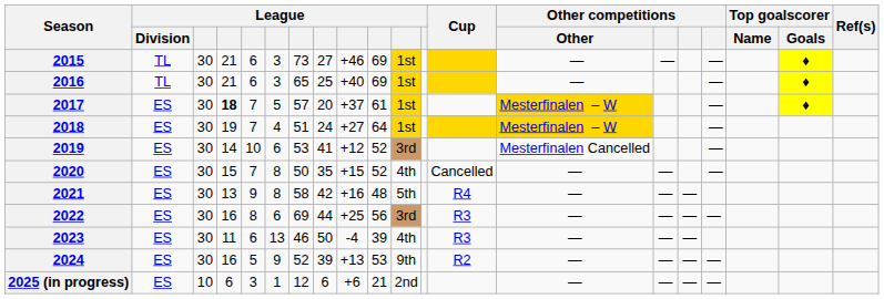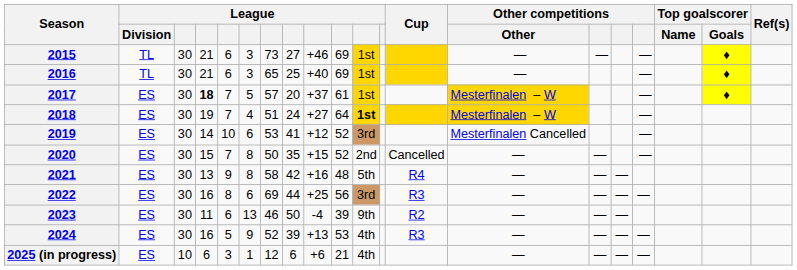 <table class="wikitable plainrowheaders sortable" style="text-align:center">
 <tr>
 <th scope=col rowspan="2">Season</th>
 <th scope=col colspan="11" class=unsortable>League</th>
 <th scope=col rowspan="2">Cup</th>
 <th scope=col colspan="4" class=unsortable>Other competitions</th>
 <th scope=col colspan="2" class=unsortable>Top goalscorer</th>
 <th scope=col rowspan="2" class=unsortable>Ref(s)</th>
 </tr>
 <tr>
 <th scope=col>Division</th>
 <th scope=col width="20"></th>
 <th scope=col width="20"></th>
 <th scope=col width="20"></th>
 <th scope=col width="20"></th>
 <th scope=col width="20"></th>
 <th scope=col width="20"></th>
 <th scope=col width="20"></th>
 <th scope=col width="20"></th>
 <th scope=col width="20"></th>
 <th scope=col></th>
 <th scope=col>Other</th>
 <th scope=col width="20"></th>
 <th scope=col width="20"></th>
 <th scope=col width="20"></th>
 <th scope=col>Name</th>
 <th scope=col>Goals</th>
 </tr>
 <tr>
 <th scope=row align=left><a href='#'>2015</a></th>
 <td><a href='#'>TL</a></td>
 <td>30</td>
 <td>21</td>
 <td>6</td>
 <td>3</td>
 <td>73</td>
 <td>27</td>
 <td>+46</td>
 <td>69</td>
 <td bgcolor=gold>1st</td>
 <td></td>
 <td bgcolor=gold></td>
 <td> —</td>
 <td> —</td>
 <td></td>
 <td> —</td>
 <td align=left></td>
 <td bgcolor=yellow> ♦</td>
 <td></td>
 </tr>
 <tr>
 <th scope=row align=left><a href='#'>2016</a></th>
 <td><a href='#'>TL</a></td>
 <td>30</td>
 <td>21</td>
 <td>6</td>
 <td>3</td>
 <td>65</td>
 <td>25</td>
 <td>+40</td>
 <td>69</td>
 <td bgcolor=gold>1st</td>
 <td></td>
 <td bgcolor=gold></td>
 <td> —</td>
 <td></td>
 <td></td>
 <td> —</td>
 <td align=left></td>
 <td bgcolor=yellow> ♦</td>
 <td></td>
 </tr>
 <tr>
 <th scope=row align=left><a href='#'>2017</a></th>
 <td><a href='#'>ES</a></td>
 <td>30</td>
 <td><strong>18</strong></td>
 <td>7</td>
 <td>5</td>
 <td>57</td>
 <td>20</td>
 <td>+37</td>
 <td>61</td>
 <td bgcolor=gold>1st</td>
 <td></td>
 <td></td>
 <td bgcolor=gold align=left><a href='#'>Mesterfinalen</a>  – <a href='#'>W</a></td>
 <td></td>
 <td></td>
 <td> —</td>
 <td align=left></td>
 <td bgcolor=yellow> ♦</td>
 <td></td>
 </tr>
 <tr>
 <th scope=row align=left><a href='#'>2018</a></th>
 <td><a href='#'>ES</a></td>
 <td>30</td>
 <td>19</td>
 <td>7</td>
 <td>4</td>
 <td>51</td>
 <td>24</td>
 <td>+27</td>
 <td>64</td>
-<td bgcolor=gold>1st</td>
+<td bgcolor=gold><strong>1st</strong></td>
 <td></td>
 <td bgcolor=gold></td>
 <td bgcolor=gold align=left><a href='#'>Mesterfinalen</a>  – <a href='#'>W</a></td>
 <td></td>
 <td></td>
 <td> —</td>
 <td align=left></td>
 <td></td>
 <td></td>
 </tr>
 <tr>
 <th scope=row align=left><a href='#'>2019</a></th>
 <td><a href='#'>ES</a></td>
 <td>30</td>
 <td>14</td>
 <td>10</td>
 <td>6</td>
 <td>53</td>
 <td>41</td>
 <td>+12</td>
 <td>52</td>
 <td bgcolor=cc9966>3rd</td>
 <td></td>
 <td></td>
 <td><a href='#'>Mesterfinalen</a> Cancelled</td>
 <td></td>
 <td></td>
 <td> —</td>
 <td align=left></td>
 <td></td>
 <td></td>
 </tr>
 <tr>
 <th scope=row align=left><a href='#'>2020</a></th>
 <td><a href='#'>ES</a></td>
 <td>30</td>
 <td>15</td>
 <td>7</td>
 <td>8</td>
 <td>50</td>
 <td>35</td>
 <td>+15</td>
 <td>52</td>
-<td>4th</td>
+<td>2nd</td>
 <td> <br></td>
 <td>Cancelled</td>
 <td>—</td>
 <td>—</td>
 <td></td>
 <td> —</td>
 <td align=left><br></td>
 <td></td>
 <td></td>
 </tr>
 <tr>
 <th scope=row align=left><a href='#'>2021</a></th>
 <td><a href='#'>ES</a></td>
 <td>30</td>
 <td>13</td>
 <td>9</td>
 <td>8</td>
 <td>58</td>
 <td>42</td>
 <td>+16</td>
 <td>48</td>
 <td>5th</td>
 <td> <br></td>
 <td><a href='#'>R4</a></td>
 <td>—</td>
 <td>—</td>
 <td>—</td>
 <td></td>
 <td align=left></td>
 <td></td>
 <td></td>
 </tr>
 <tr>
 <th scope=row align=left><a href='#'>2022</a></th>
 <td><a href='#'>ES</a></td>
 <td>30</td>
 <td>16</td>
 <td>8</td>
 <td>6</td>
 <td>69</td>
 <td>44</td>
 <td>+25</td>
 <td>56</td>
 <td bgcolor=cc9966>3rd</td>
 <td></td>
 <td><a href='#'>R3</a></td>
 <td>—</td>
 <td>—</td>
 <td>—</td>
 <td>—</td>
 <td align=left></td>
 <td></td>
 <td></td>
 </tr>
 <tr>
 <th scope=row align=left><a href='#'>2023</a></th>
 <td><a href='#'>ES</a></td>
 <td>30</td>
 <td>11</td>
 <td>6</td>
 <td>13</td>
 <td>46</td>
 <td>50</td>
 <td>-4</td>
 <td>39</td>
-<td>4th</td>
+<td>9th</td>
 <td></td>
-<td><a href='#'>R3</a></td>
+<td><a href='#'>R2</a></td>
 <td>—</td>
 <td>—</td>
 <td>—</td>
 <td></td>
 <td align=left></td>
 <td></td>
 <td></td>
 </tr>
 <tr>
 <th scope=row align=left><a href='#'>2024</a></th>
 <td><a href='#'>ES</a></td>
 <td>30</td>
 <td>16</td>
 <td>5</td>
 <td>9</td>
 <td>52</td>
 <td>39</td>
 <td>+13</td>
 <td>53</td>
-<td>9th</td>
+<td>4th</td>
 <td></td>
-<td><a href='#'>R2</a></td>
+<td><a href='#'>R3</a></td>
 <td>—</td>
 <td>—</td>
 <td>—</td>
 <td>—</td>
 <td align=left></td>
 <td></td>
 <td></td>
 </tr>
 <tr>
 <th scope=row align=left><a href='#'>2025</a> (in progress)</th>
 <td><a href='#'>ES</a></td>
 <td>10</td>
 <td>6</td>
 <td>3</td>
 <td>1</td>
 <td>12</td>
 <td>6</td>
 <td>+6</td>
 <td>21</td>
-<td>2nd</td>
+<td>4th</td>
 <td></td>
 <td></td>
 <td>—</td>
 <td>—</td>
 <td>—</td>
 <td>—</td>
 <td align=left></td>
 <td></td>
 <td></td>
 </tr>
 </table>
